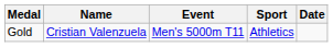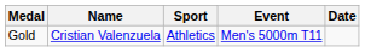 <table class="wikitable sortable" style="font-size: 95%">
 <tr>
 <th>Medal</th>
 <th>Name</th>
+<th>Sport</th>
 <th>Event</th>
-<th>Sport</th>
 <th>Date</th>
 </tr>
 <tr>
 <td> Gold</td>
 <td><a href='#'>Cristian Valenzuela</a></td>
+<td><a href='#'>Athletics</a></td>
 <td><a href='#'>Men's 5000m T11</a></td>
-<td><a href='#'>Athletics</a></td>
 <td></td>
 </tr>
 </table>
